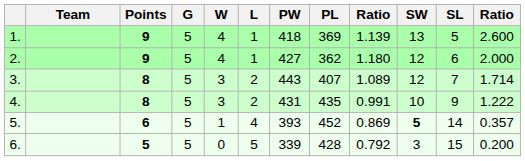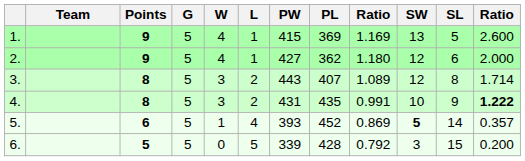 <table class=wikitable style="text-align:center">
 <tr bgcolor="#DCDCDC">
 <th width="25"></th>
 <th width="200">Team</th>
 <th width="60">Points</th>
 <th width="60">G</th>
 <th width="60">W</th>
 <th width="60">L</th>
 <th width="60">PW</th>
 <th width="60">PL</th>
 <th width="60">Ratio</th>
 <th width="60">SW</th>
 <th width="60">SL</th>
 <th width="60">Ratio</th>
 </tr>
 <tr bgcolor=#AAFFAA>
 <td>1.</td>
 <td align=left></td>
 <td><strong>9</strong></td>
 <td>5</td>
 <td>4</td>
 <td>1</td>
-<td>418</td>
+<td>415</td>
 <td>369</td>
-<td>1.139</td>
+<td>1.169</td>
 <td>13</td>
 <td>5</td>
 <td>2.600</td>
 </tr>
 <tr bgcolor=#AAFFAA>
 <td>2.</td>
 <td align=left></td>
 <td><strong>9</strong></td>
 <td>5</td>
 <td>4</td>
 <td>1</td>
 <td>427</td>
 <td>362</td>
 <td>1.180</td>
 <td>12</td>
 <td>6</td>
 <td>2.000</td>
 </tr>
 <tr bgcolor=#CCFFCC>
 <td>3.</td>
 <td align=left></td>
 <td><strong>8</strong></td>
 <td>5</td>
 <td>3</td>
 <td>2</td>
 <td>443</td>
 <td>407</td>
 <td>1.089</td>
 <td>12</td>
-<td>7</td>
+<td>8</td>
 <td>1.714</td>
 </tr>
 <tr bgcolor=#CCFFCC>
 <td>4.</td>
 <td align=left></td>
 <td><strong>8</strong></td>
 <td>5</td>
 <td>3</td>
 <td>2</td>
 <td>431</td>
 <td>435</td>
 <td>0.991</td>
 <td>10</td>
 <td>9</td>
-<td>1.222</td>
+<td><strong>1.222</strong></td>
 </tr>
 <tr bgcolor=#EEFFEE>
 <td>5.</td>
 <td align=left></td>
 <td><strong>6</strong></td>
 <td>5</td>
 <td>1</td>
 <td>4</td>
 <td>393</td>
 <td>452</td>
 <td>0.869</td>
 <td><strong>5</strong></td>
 <td>14</td>
 <td>0.357</td>
 </tr>
 <tr bgcolor=#EEFFEE>
 <td>6.</td>
 <td align=left></td>
 <td><strong>5</strong></td>
 <td>5</td>
 <td>0</td>
 <td>5</td>
 <td>339</td>
 <td>428</td>
 <td>0.792</td>
 <td>3</td>
 <td>15</td>
 <td>0.200</td>
 </tr>
 </table>
